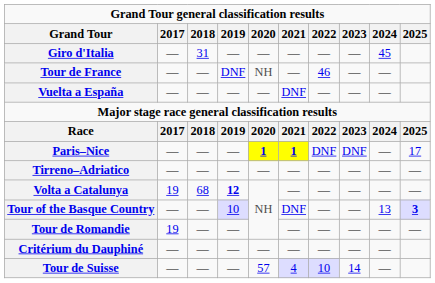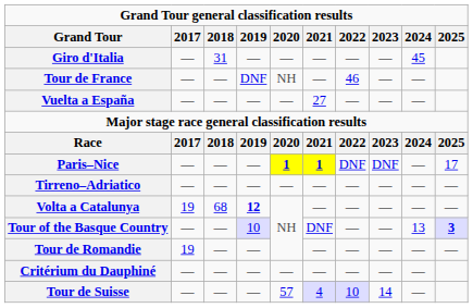 <table class="wikitable plainrowheaders">
 <tr>
 <td colspan="11" align="center"><strong>Grand Tour general classification results</strong></td>
 </tr>
 <tr>
 <th scope="col">Grand Tour</th>
 <th scope="col">2017</th>
 <th scope="col">2018</th>
 <th scope="col">2019</th>
 <th scope="col">2020</th>
 <th scope="col">2021</th>
 <th scope="col">2022</th>
 <th scope="col">2023</th>
 <th scope="col">2024</th>
 <th scope="col">2025</th>
 </tr>
 <tr style="text-align:center;">
 <th scope="row"> <a href='#'>Giro d'Italia</a></th>
 <td>—</td>
 <td><a href='#'>31</a></td>
 <td>—</td>
 <td>—</td>
 <td>—</td>
 <td>—</td>
 <td>—</td>
 <td><a href='#'>45</a></td>
 <td></td>
 </tr>
 <tr style="text-align:center;">
 <th scope="row"> <a href='#'>Tour de France</a></th>
 <td>—</td>
 <td>—</td>
 <td><a href='#'>DNF</a></td>
 <td style="color:#4d4d4d;">NH</td>
 <td>—</td>
 <td><a href='#'>46</a></td>
 <td>—</td>
 <td>—</td>
 <td></td>
 </tr>
 <tr style="text-align:center;">
 <th scope="row"> <a href='#'>Vuelta a España</a></th>
 <td>—</td>
 <td>—</td>
 <td>—</td>
 <td>—</td>
-<td><a href='#'>DNF</a></td>
+<td><a href='#'>27</a></td>
 <td>—</td>
 <td>—</td>
 <td>—</td>
 <td></td>
 </tr>
 <tr>
 <td colspan="11" align="center"><strong>Major stage race general classification results</strong></td>
 </tr>
 <tr>
 <th scope="col">Race</th>
 <th scope="col">2017</th>
 <th scope="col">2018</th>
 <th scope="col">2019</th>
 <th scope="col">2020</th>
 <th scope="col">2021</th>
 <th scope="col">2022</th>
 <th scope="col">2023</th>
 <th scope="col">2024</th>
 <th scope="col">2025</th>
 </tr>
 <tr style="text-align:center;">
 <th scope="row"> <a href='#'>Paris–Nice</a></th>
 <td>—</td>
 <td>—</td>
 <td>—</td>
 <td style="background:yellow;"><a href='#'><strong>1</strong></a></td>
 <td style="background:yellow;"><a href='#'><strong>1</strong></a></td>
 <td><a href='#'>DNF</a></td>
 <td><a href='#'>DNF</a></td>
 <td>—</td>
 <td><a href='#'>17</a></td>
 </tr>
 <tr style="text-align:center;">
 <th scope="row"> <a href='#'>Tirreno–Adriatico</a></th>
 <td>—</td>
 <td>—</td>
 <td>—</td>
 <td>—</td>
 <td>—</td>
 <td>—</td>
 <td>—</td>
 <td>—</td>
 <td>—</td>
 </tr>
 <tr style="text-align:center;">
 <th scope="row"> <a href='#'>Volta a Catalunya</a></th>
 <td><a href='#'>19</a></td>
 <td><a href='#'>68</a></td>
 <td><strong><a href='#'>12</a></strong></td>
 <td style="color:#4d4d4d;" rowspan=3>NH</td>
 <td>—</td>
 <td>—</td>
 <td>—</td>
 <td>—</td>
 <td>—</td>
 </tr>
 <tr style="text-align:center;">
 <th scope="row"> <a href='#'>Tour of the Basque Country</a></th>
 <td>—</td>
 <td>—</td>
 <td style="background:#ddf;"><a href='#'>10</a></td>
 <td><a href='#'>DNF</a></td>
 <td>—</td>
 <td>—</td>
 <td><a href='#'>13</a></td>
 <td style="background:#ddf;"><a href='#'><strong>3</strong></a></td>
 </tr>
 <tr style="text-align:center;">
 <th scope="row"> <a href='#'>Tour de Romandie</a></th>
 <td><a href='#'>19</a></td>
 <td>—</td>
 <td>—</td>
 <td>—</td>
 <td>—</td>
 <td>—</td>
 <td>—</td>
 <td>—</td>
 </tr>
 <tr style="text-align:center;">
 <th scope="row"> <a href='#'>Critérium du Dauphiné</a></th>
 <td>—</td>
 <td>—</td>
 <td>—</td>
 <td>—</td>
 <td>—</td>
 <td>—</td>
 <td>—</td>
 <td>—</td>
 <td></td>
 </tr>
 <tr style="text-align:center;">
 <th scope="row"> <a href='#'>Tour de Suisse</a></th>
 <td>—</td>
 <td>—</td>
 <td>—</td>
 <td><a href='#'>57</a></td>
 <td style="background:#ddf;"><a href='#'>4</a></td>
 <td style="background:#ddf;"><a href='#'>10</a></td>
 <td><a href='#'>14</a></td>
 <td>—</td>
 <td></td>
 </tr>
 </table>
